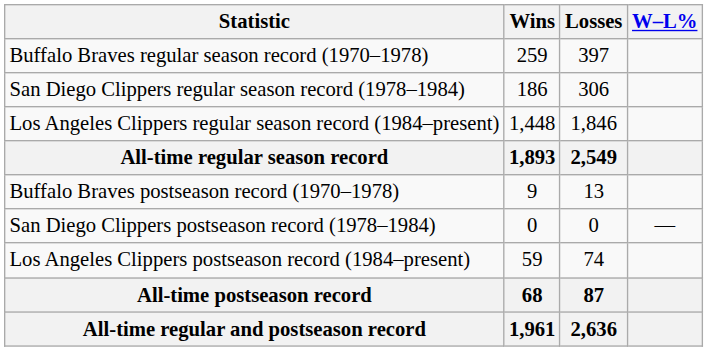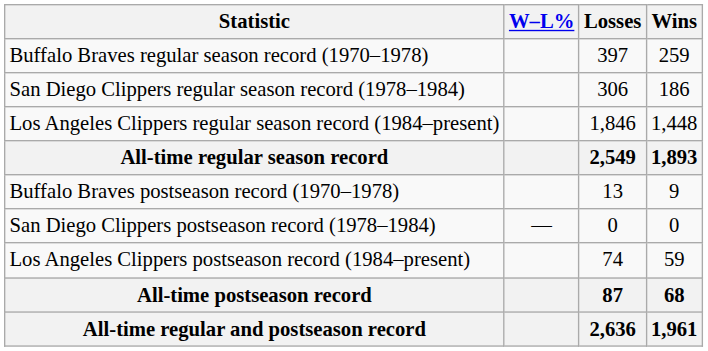 <table class="wikitable" style="text-align:center; font-size:95%">
 <tr>
 <th>Statistic</th>
+<th><a href='#'>W–L%</a></th>
+<th>Losses</th>
 <th>Wins</th>
-<th>Losses</th>
-<th><a href='#'>W–L%</a></th>
 </tr>
 <tr>
 <td align=left>Buffalo Braves regular season record (1970–1978)</td>
+<td></td>
+<td>397</td>
 <td>259</td>
-<td>397</td>
-<td></td>
 </tr>
 <tr>
 <td align=left>San Diego Clippers regular season record (1978–1984)</td>
+<td></td>
+<td>306</td>
 <td>186</td>
-<td>306</td>
-<td></td>
 </tr>
 <tr>
 <td align=left>Los Angeles Clippers regular season record (1984–present)</td>
+<td></td>
+<td>1,846</td>
 <td>1,448</td>
-<td>1,846</td>
-<td></td>
 </tr>
 <tr>
 <th align=left><strong>All-time regular season record</strong></th>
+<th><strong></strong></th>
+<th><strong>2,549</strong></th>
 <th><strong>1,893</strong></th>
-<th><strong>2,549</strong></th>
-<th><strong></strong></th>
 </tr>
 <tr>
 <td align=left>Buffalo Braves postseason record (1970–1978)</td>
+<td></td>
+<td>13</td>
 <td>9</td>
-<td>13</td>
-<td></td>
 </tr>
 <tr>
 <td align=left>San Diego Clippers postseason record (1978–1984)</td>
+<td>—</td>
 <td>0</td>
 <td>0</td>
-<td>—</td>
 </tr>
 <tr>
 <td align=left>Los Angeles Clippers postseason record (1984–present)</td>
+<td></td>
+<td>74</td>
 <td>59</td>
-<td>74</td>
-<td></td>
 </tr>
 <tr>
 <th align=left><strong>All-time postseason record</strong></th>
+<th><strong></strong></th>
+<th><strong>87</strong></th>
 <th><strong>68</strong></th>
-<th><strong>87</strong></th>
-<th><strong></strong></th>
 </tr>
 <tr>
 <th align=left><strong>All-time regular and postseason record</strong></th>
+<th><strong></strong></th>
+<th><strong>2,636</strong></th>
 <th><strong>1,961</strong></th>
-<th><strong>2,636</strong></th>
-<th><strong></strong></th>
 </tr>
 </table>
